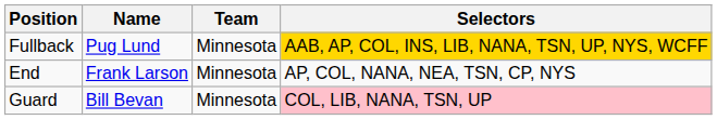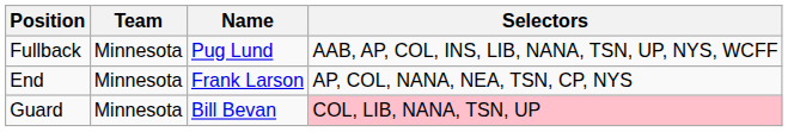 <table class="wikitable" style="font-size: 90%">
 <tr>
 <th>Position</th>
+<th>Team</th>
 <th>Name</th>
-<th>Team</th>
 <th>Selectors</th>
 </tr>
 <tr>
 <td>Fullback</td>
+<td>Minnesota</td>
 <td><a href='#'>Pug Lund</a></td>
-<td>Minnesota</td>
-<td style="background: gold;">AAB, AP, COL, INS, LIB, NANA, TSN, UP, NYS, WCFF</td>
+<td>AAB, AP, COL, INS, LIB, NANA, TSN, UP, NYS, WCFF</td>
 </tr>
 <tr>
 <td>End</td>
+<td>Minnesota</td>
 <td><a href='#'>Frank Larson</a></td>
-<td>Minnesota</td>
 <td>AP, COL, NANA, NEA, TSN, CP, NYS</td>
 </tr>
 <tr>
 <td>Guard</td>
+<td>Minnesota</td>
 <td><a href='#'>Bill Bevan</a></td>
-<td>Minnesota</td>
 <td style="background: pink;">COL, LIB, NANA, TSN, UP</td>
 </tr>
 </table>
